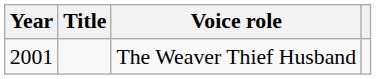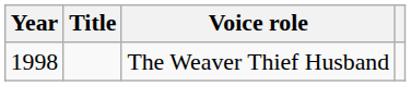 <table class="wikitable sortable plainrowheaders">
 <tr>
 <th scope="col">Year</th>
 <th scope="col">Title</th>
 <th scope="col">Voice role</th>
 <th scope="col" class="unsortable"></th>
 </tr>
 <tr>
-<td>2001</td>
+<td>1998</td>
 <td></td>
 <td>The Weaver Thief Husband</td>
 <td></td>
 </tr>
 </table>
